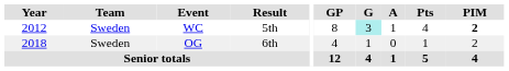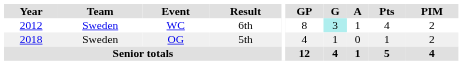 <table border="0" cellpadding="1" cellspacing="0" ID="Table3" style="text-align:center; width:40em;">
 <tr bgcolor="#e0e0e0">
 <th>Year</th>
 <th>Team</th>
 <th>Event</th>
 <th>Result</th>
 <th rowspan="99" bgcolor="#ffffff"></th>
 <th>GP</th>
 <th>G</th>
 <th>A</th>
 <th>Pts</th>
 <th>PIM</th>
 </tr>
 <tr>
 <td><a href='#'>2012</a></td>
 <td><a href='#'>Sweden</a></td>
 <td><a href='#'>WC</a></td>
-<td>5th</td>
+<td>6th</td>
 <td>8</td>
 <td style="background: paleturquoise;">3</td>
 <td>1</td>
 <td>4</td>
-<td><strong>2</strong></td>
+<td>2</td>
 </tr>
 <tr bgcolor="#f0f0f0">
 <td><a href='#'>2018</a></td>
 <td>Sweden</td>
 <td><a href='#'>OG</a></td>
-<td>6th</td>
+<td>5th</td>
 <td>4</td>
 <td>1</td>
 <td>0</td>
 <td>1</td>
 <td>2</td>
 </tr>
 <tr bgcolor="#e0e0e0">
 <th colspan="4">Senior totals</th>
 <th>12</th>
 <th>4</th>
 <th>1</th>
 <th>5</th>
 <th>4</th>
 </tr>
 </table>
